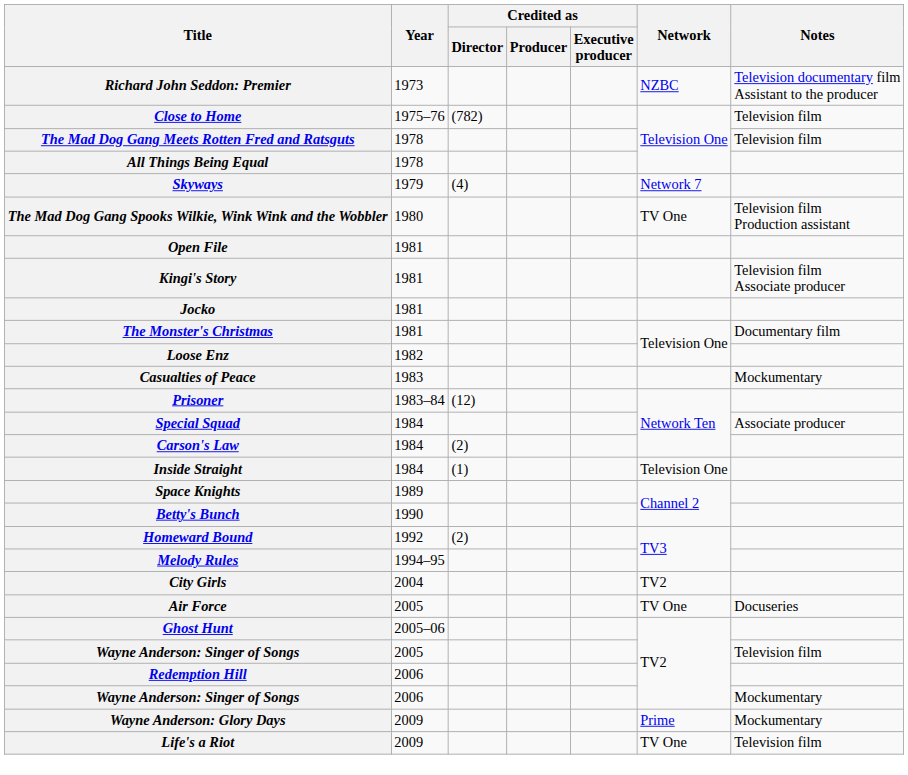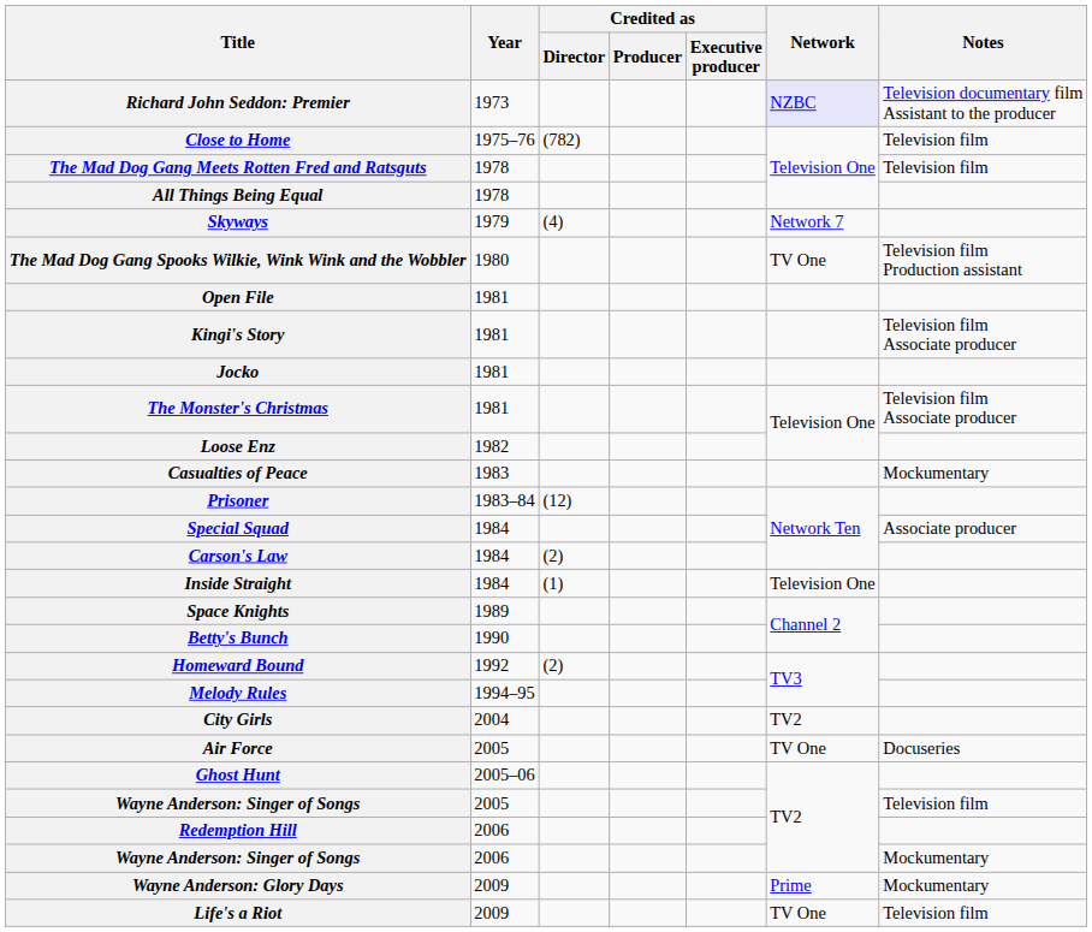 <table class="wikitable plainrowheaders sortable">
 <tr>
 <th rowspan="2" scope="col">Title</th>
 <th rowspan="2" scope="col">Year</th>
 <th colspan="3" scope="col">Credited as</th>
 <th rowspan="2" scope="col">Network</th>
 <th rowspan="2" scope="col" class="unsortable">Notes</th>
 </tr>
 <tr>
 <th>Director</th>
 <th>Producer</th>
 <th>Executive<br>producer</th>
 </tr>
 <tr>
 <th scope=row><em>Richard John Seddon: Premier</em></th>
 <td>1973</td>
 <td></td>
 <td></td>
 <td></td>
-<td><a href='#'>NZBC</a></td>
+<td style="background: lavender;"><a href='#'>NZBC</a></td>
 <td><a href='#'>Television documentary</a> film<br>Assistant to the producer</td>
 </tr>
 <tr>
 <th scope=row><em><a href='#'>Close to Home</a></em></th>
 <td>1975–76</td>
 <td> (782)</td>
 <td></td>
 <td></td>
 <td rowspan="3"><a href='#'>Television One</a></td>
 <td>Television film</td>
 </tr>
 <tr>
 <th scope=row><em><a href='#'>The Mad Dog Gang Meets Rotten Fred and Ratsguts</a></em></th>
 <td>1978</td>
 <td></td>
 <td></td>
 <td></td>
 <td>Television film</td>
 </tr>
 <tr>
 <th scope=row><em>All Things Being Equal</em></th>
 <td>1978</td>
 <td></td>
 <td></td>
 <td></td>
 <td></td>
 </tr>
 <tr>
 <th scope=row><em><a href='#'>Skyways</a></em></th>
 <td>1979</td>
 <td> (4)</td>
 <td></td>
 <td></td>
 <td><a href='#'>Network 7</a></td>
 <td></td>
 </tr>
 <tr>
 <th scope=row><em>The Mad Dog Gang Spooks Wilkie, Wink Wink and the Wobbler</em></th>
 <td>1980</td>
 <td></td>
 <td></td>
 <td></td>
 <td>TV One</td>
 <td>Television film<br>Production assistant</td>
 </tr>
 <tr>
 <th scope=row><em>Open File</em></th>
 <td>1981</td>
 <td></td>
 <td></td>
 <td></td>
 <td></td>
 <td></td>
 </tr>
 <tr>
 <th scope=row><em>Kingi's Story</em></th>
 <td>1981</td>
 <td></td>
 <td></td>
 <td></td>
 <td></td>
 <td>Television film<br>Associate producer</td>
 </tr>
 <tr>
 <th scope=row><em>Jocko</em></th>
 <td>1981</td>
 <td></td>
 <td></td>
 <td></td>
 <td></td>
 <td></td>
 </tr>
 <tr>
 <th scope=row><em><a href='#'>The Monster's Christmas</a></em></th>
 <td>1981</td>
 <td></td>
 <td></td>
 <td></td>
 <td rowspan="2">Television One</td>
-<td>Documentary film</td>
+<td>Television film<br>Associate producer</td>
 </tr>
 <tr>
 <th scope=row><em>Loose Enz</em></th>
 <td>1982</td>
 <td></td>
 <td></td>
 <td></td>
 <td></td>
 </tr>
 <tr>
 <th scope=row><em>Casualties of Peace</em></th>
 <td>1983</td>
 <td></td>
 <td></td>
 <td></td>
 <td></td>
 <td>Mockumentary</td>
 </tr>
 <tr>
 <th scope=row><em><a href='#'>Prisoner</a></em></th>
 <td>1983–84</td>
 <td> (12)</td>
 <td></td>
 <td></td>
 <td rowspan="3"><a href='#'>Network Ten</a></td>
 <td></td>
 </tr>
 <tr>
 <th scope=row><em><a href='#'>Special Squad</a></em></th>
 <td>1984</td>
 <td></td>
 <td></td>
 <td></td>
 <td>Associate producer</td>
 </tr>
 <tr>
 <th scope=row><em><a href='#'>Carson's Law</a></em></th>
 <td>1984</td>
 <td> (2)</td>
 <td></td>
 <td></td>
 <td></td>
 </tr>
 <tr>
 <th scope=row><em>Inside Straight</em></th>
 <td>1984</td>
 <td> (1)</td>
 <td></td>
 <td></td>
 <td>Television One</td>
 <td></td>
 </tr>
 <tr>
 <th scope=row><em>Space Knights</em></th>
 <td>1989</td>
 <td></td>
 <td></td>
 <td></td>
 <td rowspan="2"><a href='#'>Channel 2</a></td>
 <td></td>
 </tr>
 <tr>
 <th scope=row><em><a href='#'>Betty's Bunch</a></em></th>
 <td>1990</td>
 <td></td>
 <td></td>
 <td></td>
 <td></td>
 </tr>
 <tr>
 <th scope=row><em><a href='#'>Homeward Bound</a></em></th>
 <td>1992</td>
 <td> (2)</td>
 <td></td>
 <td></td>
 <td rowspan="2"><a href='#'>TV3</a></td>
 <td></td>
 </tr>
 <tr>
 <th scope=row><em><a href='#'>Melody Rules</a></em></th>
 <td>1994–95</td>
 <td></td>
 <td></td>
 <td></td>
 <td></td>
 </tr>
 <tr>
 <th scope=row><em>City Girls</em></th>
 <td>2004</td>
 <td></td>
 <td></td>
 <td></td>
 <td>TV2</td>
 <td></td>
 </tr>
 <tr>
 <th scope=row><em>Air Force</em></th>
 <td>2005</td>
 <td></td>
 <td></td>
 <td></td>
 <td>TV One</td>
 <td>Docuseries</td>
 </tr>
 <tr>
 <th scope=row><em><a href='#'>Ghost Hunt</a></em></th>
 <td>2005–06</td>
 <td></td>
 <td></td>
 <td></td>
 <td rowspan="4">TV2</td>
 <td></td>
 </tr>
 <tr>
 <th scope=row><em>Wayne Anderson: Singer of Songs</em></th>
 <td>2005</td>
 <td></td>
 <td></td>
 <td></td>
 <td>Television film</td>
 </tr>
 <tr>
 <th scope=row><em><a href='#'>Redemption Hill</a></em></th>
 <td>2006</td>
 <td></td>
 <td></td>
 <td></td>
 <td></td>
 </tr>
 <tr>
 <th scope=row><em>Wayne Anderson: Singer of Songs</em></th>
 <td>2006</td>
 <td></td>
 <td></td>
 <td></td>
 <td>Mockumentary</td>
 </tr>
 <tr>
 <th scope=row><em>Wayne Anderson: Glory Days</em></th>
 <td>2009</td>
 <td></td>
 <td></td>
 <td></td>
 <td><a href='#'>Prime</a></td>
 <td>Mockumentary</td>
 </tr>
 <tr>
 <th scope=row><em>Life's a Riot</em></th>
 <td>2009</td>
 <td></td>
 <td></td>
 <td></td>
 <td>TV One</td>
 <td>Television film</td>
 </tr>
 </table>
